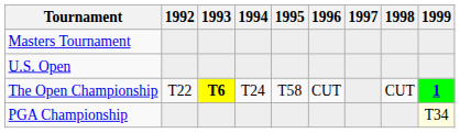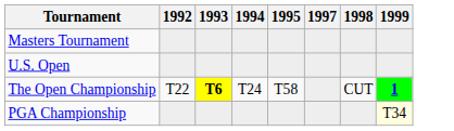 <table class="wikitable" style="font-size:95%;text-align:center;">
 <tr>
 <th>Tournament</th>
 <th>1992</th>
 <th>1993</th>
 <th>1994</th>
 <th>1995</th>
-<th>1996</th>
 <th>1997</th>
 <th>1998</th>
 <th>1999</th>
 </tr>
 <tr>
 <td align=left><a href='#'>Masters Tournament</a></td>
-<td style="background:#eeeeee;"></td>
 <td style="background:#eeeeee;"></td>
 <td style="background:#eeeeee;"></td>
 <td style="background:#eeeeee;"></td>
 <td style="background:#eeeeee;"></td>
 <td style="background:#eeeeee;"></td>
 <td style="background:#eeeeee;"></td>
 <td style="background:#eeeeee;"></td>
 </tr>
 <tr>
 <td align=left><a href='#'>U.S. Open</a></td>
 <td style="background:#eeeeee;"></td>
 <td style="background:#eeeeee;"></td>
 <td style="background:#eeeeee;"></td>
 <td style="background:#eeeeee;"></td>
 <td style="background:#eeeeee;"></td>
 <td style="background:#eeeeee;"></td>
 <td style="background:#eeeeee;"></td>
-<td style="background:#eeeeee;"></td>
 </tr>
 <tr>
 <td align=left><a href='#'>The Open Championship</a></td>
 <td>T22</td>
 <td style="background:yellow;"><strong>T6</strong></td>
 <td>T24</td>
 <td>T58</td>
-<td>CUT</td>
 <td style="background:#eeeeee;"></td>
 <td>CUT</td>
 <td style="background:lime;"><strong><a href='#'>1</a></strong></td>
 </tr>
 <tr>
 <td align=left><a href='#'>PGA Championship</a></td>
 <td style="background:#eeeeee;"></td>
 <td style="background:#eeeeee;"></td>
 <td style="background:#eeeeee;"></td>
 <td style="background:#eeeeee;"></td>
 <td style="background:#eeeeee;"></td>
 <td style="background:#eeeeee;"></td>
-<td style="background:#eeeeee;"></td>
 <td style="background: lightyellow;">T34</td>
 </tr>
 </table>
